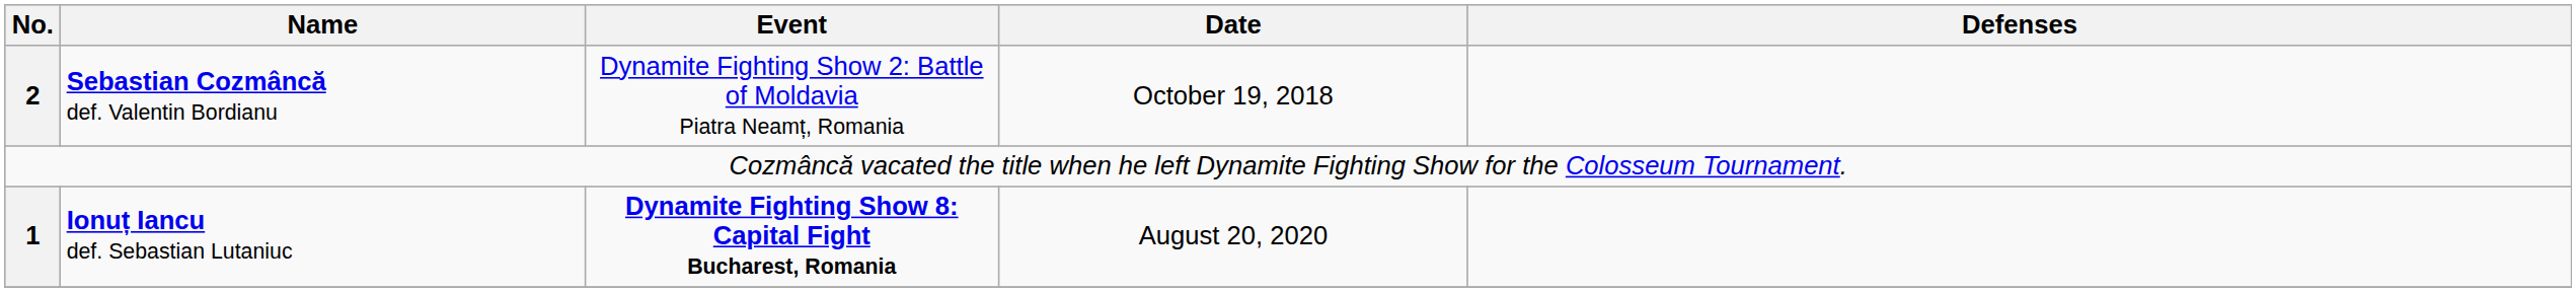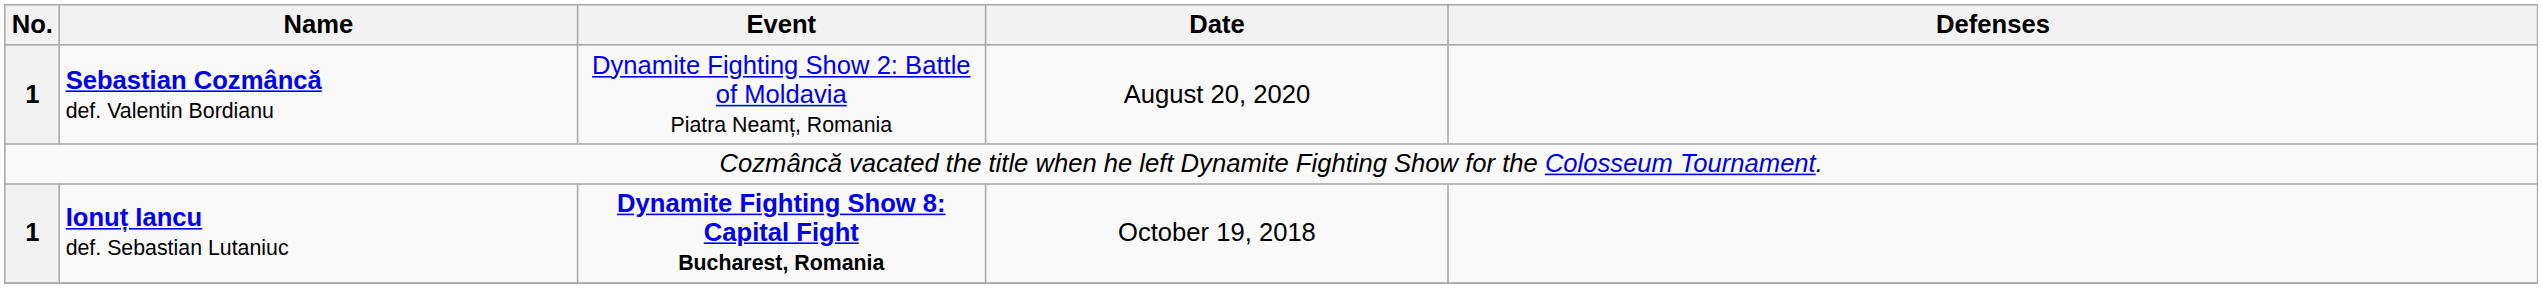 <table class="wikitable" width=100%>
 <tr>
 <th width=1%>No.</th>
 <th width=19%>Name</th>
 <th width=15%>Event</th>
 <th width=17%>Date</th>
 <th width=40%>Defenses</th>
 </tr>
 <tr>
-<th>2</th>
+<th>1</th>
 <td> <strong><a href='#'>Sebastian Cozmâncă</a></strong><br><small>def.  Valentin Bordianu </small></td>
 <td align=center><a href='#'>Dynamite Fighting Show 2: Battle of Moldavia</a><br><small>Piatra Neamț, Romania</small></td>
-<td align=center>October 19, 2018</td>
+<td align=center>August 20, 2020</td>
 </tr>
 <tr>
 <td align="center" colspan="6"><em>Cozmâncă vacated the title when he left Dynamite Fighting Show for the <a href='#'>Colosseum Tournament</a>.</em></td>
 </tr>
 <tr>
 <th>1</th>
 <td> <strong><a href='#'>Ionuț Iancu</a></strong><br><small>def. Sebastian Lutaniuc</small></td>
 <td align=center><strong><a href='#'>Dynamite Fighting Show 8: Capital Fight</a><br><small>Bucharest, Romania</small></strong></td>
-<td align=center>August 20, 2020</td>
+<td align=center>October 19, 2018</td>
 <td></td>
 </tr>
 <tr>
 </tr>
 </table>
